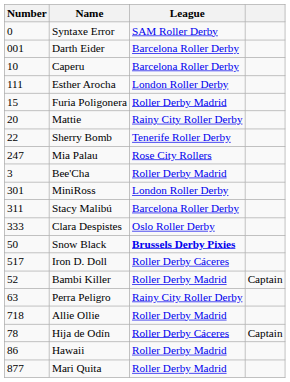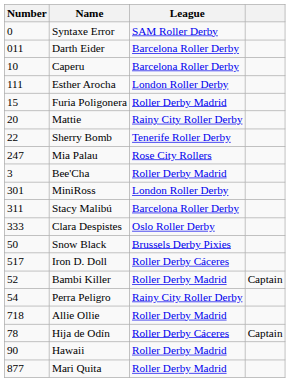 <table class="wikitable sortable">
 <tr>
 <th>Number</th>
 <th>Name</th>
 <th>League</th>
 <th></th>
 </tr>
 <tr>
 <td>0</td>
 <td>Syntaxe Error</td>
 <td><a href='#'>SAM Roller Derby</a></td>
 <td></td>
 </tr>
 <tr>
-<td>001</td>
+<td>011</td>
 <td>Darth Eider</td>
 <td><a href='#'>Barcelona Roller Derby</a></td>
 <td></td>
 </tr>
 <tr>
 <td>10</td>
 <td>Caperu</td>
 <td><a href='#'>Barcelona Roller Derby</a></td>
 <td></td>
 </tr>
 <tr>
 <td>111</td>
 <td>Esther Arocha</td>
 <td><a href='#'>London Roller Derby</a></td>
 <td></td>
 </tr>
 <tr>
 <td>15</td>
 <td>Furia Poligonera</td>
 <td><a href='#'>Roller Derby Madrid</a></td>
 <td></td>
 </tr>
 <tr>
 <td>20</td>
 <td>Mattie</td>
 <td><a href='#'>Rainy City Roller Derby</a></td>
 <td></td>
 </tr>
 <tr>
 <td>22</td>
 <td>Sherry Bomb</td>
 <td><a href='#'>Tenerife Roller Derby</a></td>
 <td></td>
 </tr>
 <tr>
 <td>247</td>
 <td>Mia Palau</td>
 <td><a href='#'>Rose City Rollers</a></td>
 <td></td>
 </tr>
 <tr>
 <td>3</td>
 <td>Bee'Cha</td>
 <td><a href='#'>Roller Derby Madrid</a></td>
 <td></td>
 </tr>
 <tr>
 <td>301</td>
 <td>MiniRoss</td>
 <td><a href='#'>London Roller Derby</a></td>
 <td></td>
 </tr>
 <tr>
 <td>311</td>
 <td>Stacy Malibú</td>
 <td><a href='#'>Barcelona Roller Derby</a></td>
 <td></td>
 </tr>
 <tr>
 <td>333</td>
 <td>Clara Despistes</td>
 <td><a href='#'>Oslo Roller Derby</a></td>
 <td></td>
 </tr>
 <tr>
 <td>50</td>
 <td>Snow Black</td>
-<td><strong><a href='#'>Brussels Derby Pixies</a></strong></td>
+<td><a href='#'>Brussels Derby Pixies</a></td>
 <td></td>
 </tr>
 <tr>
 <td>517</td>
 <td>Iron D. Doll</td>
 <td><a href='#'>Roller Derby Cáceres</a></td>
 <td></td>
 </tr>
 <tr>
 <td>52</td>
 <td>Bambi Killer</td>
 <td><a href='#'>Roller Derby Madrid</a></td>
 <td>Captain</td>
 </tr>
 <tr>
-<td>63</td>
+<td>54</td>
 <td>Perra Peligro</td>
 <td><a href='#'>Rainy City Roller Derby</a></td>
 <td></td>
 </tr>
 <tr>
 <td>718</td>
 <td>Allie Ollie</td>
 <td><a href='#'>Roller Derby Madrid</a></td>
 <td></td>
 </tr>
 <tr>
 <td>78</td>
 <td>Hija de Odín</td>
 <td><a href='#'>Roller Derby Cáceres</a></td>
 <td>Captain</td>
 </tr>
 <tr>
-<td>86</td>
+<td>90</td>
 <td>Hawaii</td>
 <td><a href='#'>Roller Derby Madrid</a></td>
 <td></td>
 </tr>
 <tr>
 <td>877</td>
 <td>Mari Quita</td>
 <td><a href='#'>Roller Derby Madrid</a></td>
 <td></td>
 </tr>
 </table>
